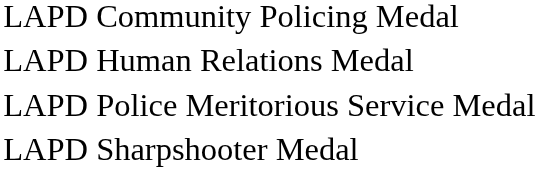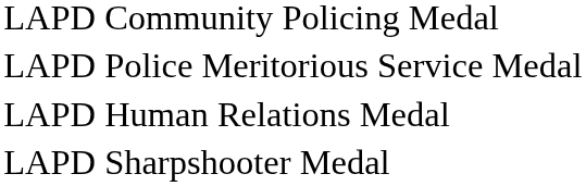 <table>
 <tr>
 <td></td>
 <td>LAPD Community Policing Medal</td>
 </tr>
 <tr>
 <td></td>
-<td>LAPD Human Relations Medal</td>
+<td>LAPD Police Meritorious Service Medal</td>
 </tr>
 <tr>
 <td></td>
-<td>LAPD Police Meritorious Service Medal</td>
+<td>LAPD Human Relations Medal</td>
 </tr>
 <tr>
 <td></td>
 <td>LAPD Sharpshooter Medal</td>
 </tr>
 </table>
